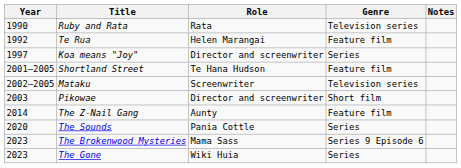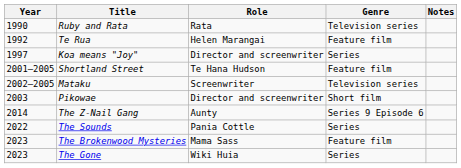 <table class="wikitable">
 <tr>
 <th>Year</th>
 <th>Title</th>
 <th>Role</th>
 <th>Genre</th>
 <th>Notes</th>
 </tr>
 <tr>
 <td>1990</td>
 <td><em>Ruby and Rata</em></td>
 <td>Rata</td>
 <td>Television series</td>
 <td></td>
 </tr>
 <tr>
 <td>1992</td>
 <td><em>Te Rua</em></td>
 <td>Helen Marangai</td>
 <td>Feature film</td>
 <td></td>
 </tr>
 <tr>
 <td>1997</td>
 <td><em>Koa means "Joy"</em></td>
 <td>Director and screenwriter</td>
 <td>Series</td>
 <td></td>
 </tr>
 <tr>
 <td>2001–2005</td>
 <td><em>Shortland Street</em></td>
 <td>Te Hana Hudson</td>
 <td>Feature film</td>
 <td></td>
 </tr>
 <tr>
 <td>2002–2005</td>
 <td><em>Mataku</em></td>
 <td>Screenwriter</td>
 <td>Television series</td>
 <td></td>
 </tr>
 <tr>
 <td>2003</td>
 <td><em>Pikowae</em></td>
 <td>Director and screenwriter</td>
 <td>Short film</td>
 <td></td>
 </tr>
 <tr>
 <td>2014</td>
 <td><em>The Z-Nail Gang</em></td>
 <td>Aunty</td>
-<td>Feature film</td>
+<td>Series 9 Episode 6</td>
 <td></td>
 </tr>
 <tr>
-<td>2020</td>
+<td>2022</td>
 <td><em><a href='#'>The Sounds</a></em></td>
 <td>Pania Cottle</td>
 <td>Series</td>
 <td></td>
 </tr>
 <tr>
 <td>2023</td>
 <td><em><a href='#'>The Brokenwood Mysteries</a></em></td>
 <td>Mama Sass</td>
-<td>Series 9 Episode 6</td>
+<td>Feature film</td>
 <td></td>
 </tr>
 <tr>
 <td>2023</td>
 <td><em><a href='#'>The Gone</a></em></td>
 <td>Wiki Huia</td>
 <td>Series</td>
 <td></td>
 </tr>
 </table>
